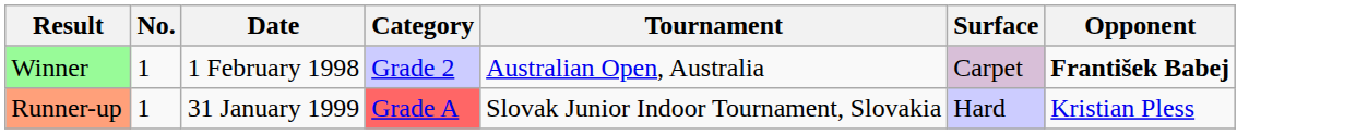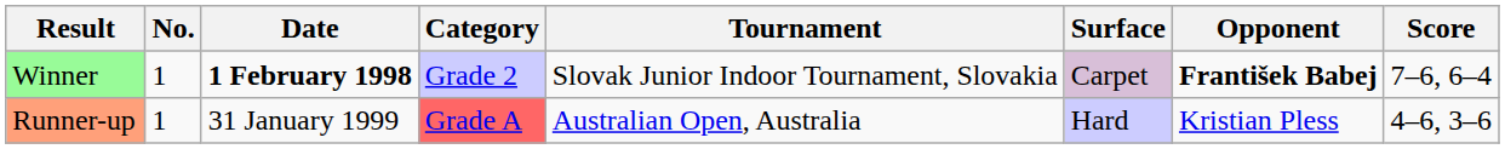 <table class="wikitable">
 <tr>
 <th scope="col" width=70>Result</th>
 <th scope="col">No.</th>
 <th scope="col">Date</th>
 <th scope="col">Category</th>
 <th scope="col">Tournament</th>
 <th scope="col">Surface</th>
 <th scope="col">Opponent</th>
+<th scope="col" class="unsortable">Score</th>
 </tr>
 <tr>
 <td bgcolor=98FB98>Winner</td>
 <td>1</td>
-<td>1 February 1998</td>
+<td><strong>1 February 1998</strong></td>
 <td style=background:#ccccff><a href='#'>Grade 2</a></td>
-<td><a href='#'>Australian Open</a>, Australia</td>
+<td>Slovak Junior Indoor Tournament, Slovakia</td>
 <td bgcolor=thistle>Carpet</td>
 <td><strong> František Babej</strong></td>
+<td>7–6, 6–4</td>
 </tr>
 <tr>
 <td bgcolor=FFA07A>Runner-up</td>
 <td>1</td>
 <td>31 January 1999</td>
 <td style=background:#FF6666><a href='#'>Grade A</a></td>
-<td>Slovak Junior Indoor Tournament, Slovakia</td>
+<td><a href='#'>Australian Open</a>, Australia</td>
 <td bgcolor=CCCCFF>Hard</td>
 <td> <a href='#'>Kristian Pless</a></td>
+<td>4–6, 3–6</td>
 </tr>
 </table>
